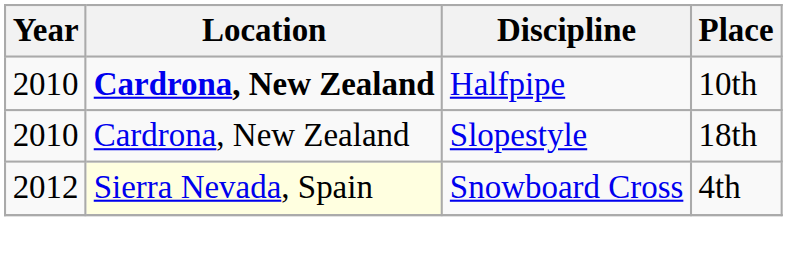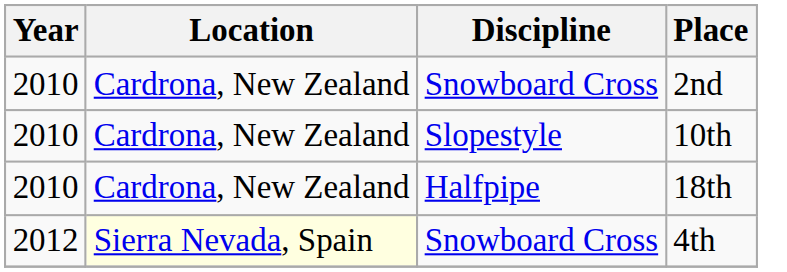 <table class="wikitable">
 <tr>
 <th>Year</th>
 <th>Location</th>
 <th>Discipline</th>
 <th>Place</th>
 </tr>
 <tr>
 <td>2010</td>
-<td><strong> <a href='#'>Cardrona</a>, New Zealand</strong></td>
-<td><a href='#'>Halfpipe</a></td>
+<td> <a href='#'>Cardrona</a>, New Zealand</td>
+<td><a href='#'>Snowboard Cross</a></td>
+<td>2nd</td>
+</tr>
+<tr>
+<td>2010</td>
+<td> <a href='#'>Cardrona</a>, New Zealand</td>
+<td><a href='#'>Slopestyle</a></td>
 <td>10th</td>
 </tr>
 <tr>
 <td>2010</td>
 <td> <a href='#'>Cardrona</a>, New Zealand</td>
-<td><a href='#'>Slopestyle</a></td>
+<td><a href='#'>Halfpipe</a></td>
 <td>18th</td>
 </tr>
 <tr>
 <td>2012</td>
 <td style="background: lightyellow;"> <a href='#'>Sierra Nevada</a>, Spain</td>
 <td><a href='#'>Snowboard Cross</a></td>
 <td>4th</td>
 </tr>
 <tr>
 </tr>
 </table>
